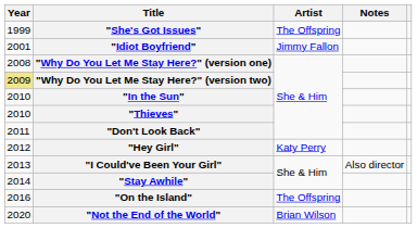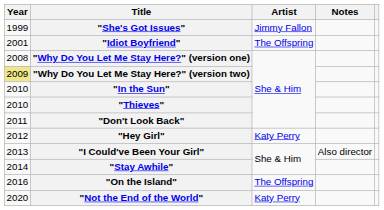 <table class="wikitable plainrowheaders sortable" style="margin-right: 0;">
 <tr>
 <th scope="col">Year</th>
 <th scope="col">Title</th>
 <th scope="col">Artist</th>
 <th scope="col">Notes</th>
 <th scope="col" class="unsortable"></th>
 </tr>
 <tr>
 <td>1999</td>
 <th scope="row">"<a href='#'>She's Got Issues</a>"</th>
-<td><a href='#'>The Offspring</a></td>
+<td><a href='#'>Jimmy Fallon</a></td>
 <td></td>
 <td style="text-align:center;"></td>
 </tr>
 <tr>
 <td>2001</td>
 <th scope="row">"<a href='#'>Idiot Boyfriend</a>"</th>
-<td><a href='#'>Jimmy Fallon</a></td>
+<td><a href='#'>The Offspring</a></td>
 <td></td>
 <td style="text-align:center;"></td>
 </tr>
 <tr>
 <td>2008</td>
 <th scope="row">"<a href='#'>Why Do You Let Me Stay Here?</a>" (version one)</th>
 <td rowspan="5"><a href='#'>She & Him</a></td>
 <td></td>
 <td style="text-align:center;"></td>
 </tr>
 <tr>
 <td style="background: khaki;">2009</td>
 <th scope="row">"Why Do You Let Me Stay Here?" (version two)</th>
 <td></td>
 <td style="text-align:center;"></td>
 </tr>
 <tr>
 <td>2010</td>
 <th scope="row">"<a href='#'>In the Sun</a>"</th>
 <td></td>
 <td style="text-align:center;"></td>
 </tr>
 <tr>
 <td>2010</td>
 <th scope="row">"<a href='#'>Thieves</a>"</th>
 <td></td>
 <td style="text-align:center;"></td>
 </tr>
 <tr>
 <td>2011</td>
 <th scope="row">"Don't Look Back"</th>
 <td></td>
 <td style="text-align:center;"></td>
 </tr>
 <tr>
 <td>2012</td>
 <th scope="row">"Hey Girl"</th>
 <td><a href='#'>Katy Perry</a></td>
 <td></td>
 <td style="text-align:center;"></td>
 </tr>
 <tr>
 <td>2013</td>
 <th scope="row">"I Could've Been Your Girl"</th>
 <td rowspan="2">She & Him</td>
 <td>Also director</td>
 <td style="text-align:center;"></td>
 </tr>
 <tr>
 <td>2014</td>
 <th scope="row">"<a href='#'>Stay Awhile</a>"</th>
 <td></td>
 <td style="text-align:center;"></td>
 </tr>
 <tr>
 <td>2016</td>
 <th scope="row">"On the Island"</th>
 <td><a href='#'>The Offspring</a></td>
 <td></td>
 <td style="text-align:center;"></td>
 </tr>
 <tr>
 <td>2020</td>
 <th scope="row">"<a href='#'>Not the End of the World</a>"</th>
-<td><a href='#'>Brian Wilson</a></td>
+<td><a href='#'>Katy Perry</a></td>
 <td></td>
 <td style="text-align:center;"></td>
 </tr>
 </table>
